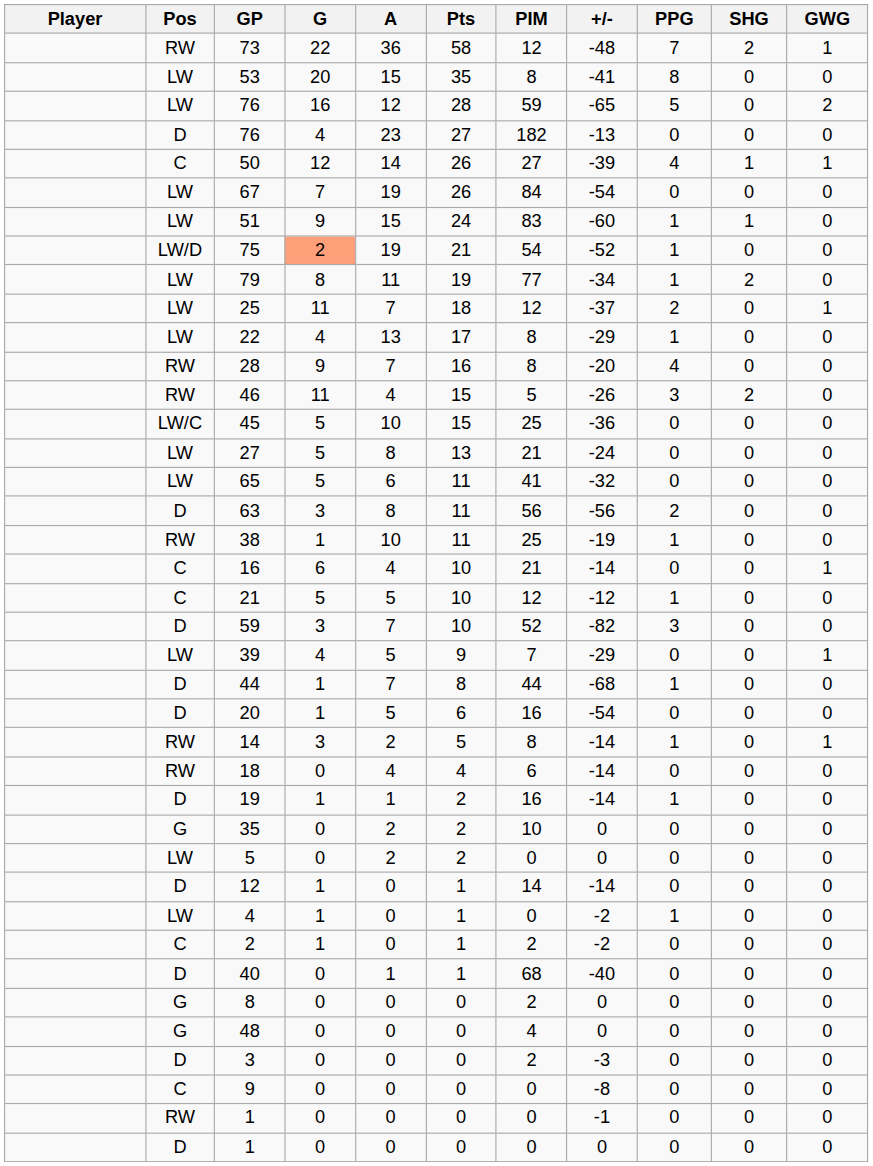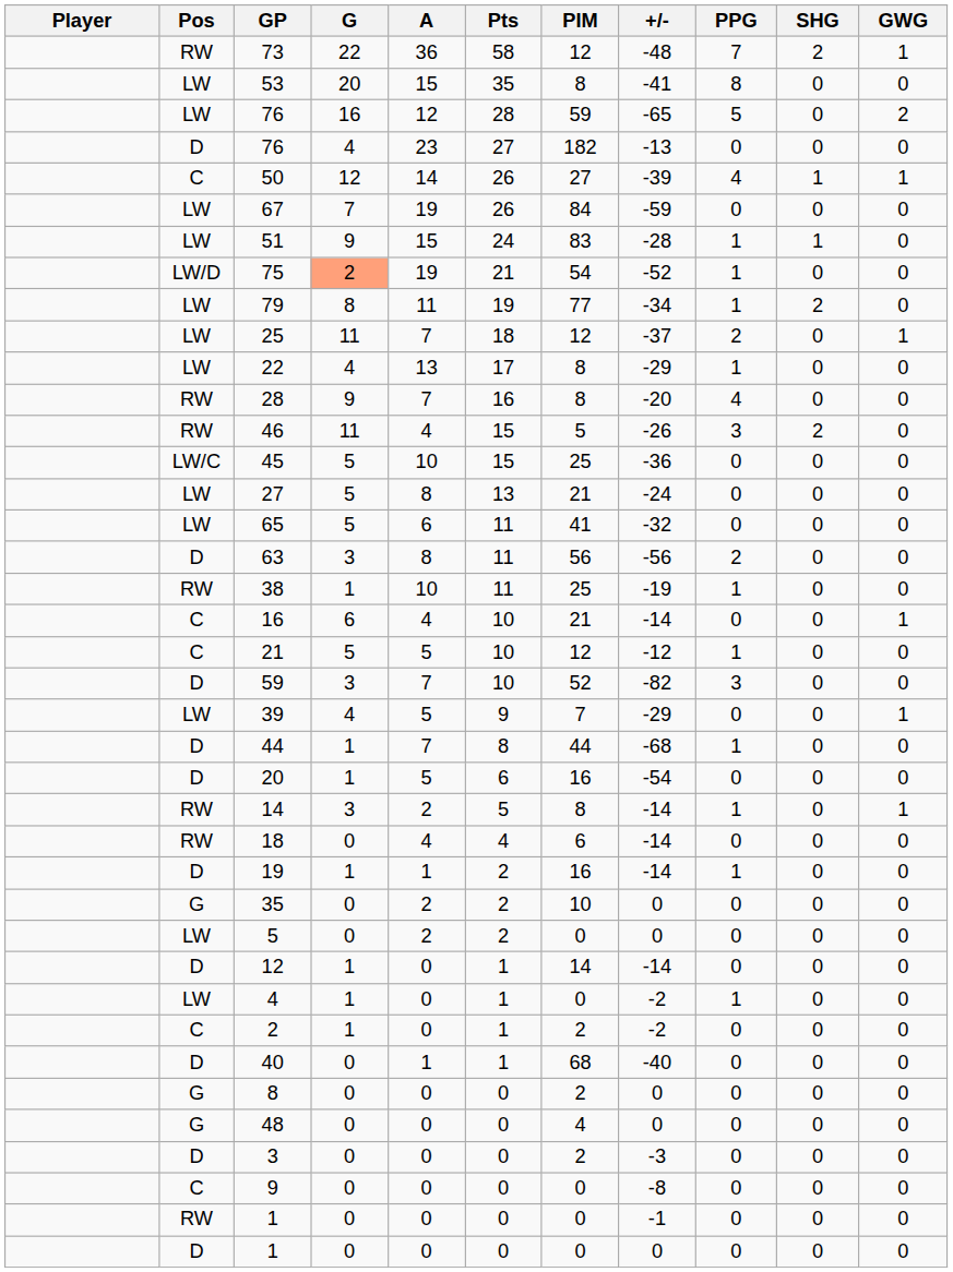 <table class="wikitable sortable" width="60%">
 <tr ALIGN="center">
 <th bgcolor="#DDDDFF" width="10%">Player</th>
 <th bgcolor="#DDDDFF" width="3%" title="Position">Pos</th>
 <th bgcolor="#DDDDFF" width="5%" title="Games played">GP</th>
 <th bgcolor="#DDDDFF" width="5%" title="Goals">G</th>
 <th bgcolor="#DDDDFF" width="5%" title="Assists">A</th>
 <th bgcolor="#DDDDFF" width="5%" title="Points">Pts</th>
 <th bgcolor="#DDDDFF" width="5%" title="Penalties in Minutes">PIM</th>
 <th bgcolor="#DDDDFF" width="5%" title="Plus/minus">+/-</th>
 <th bgcolor="#DDDDFF" width="5%" title="Power Play Goals">PPG</th>
 <th bgcolor="#DDDDFF" width="5%" title="Short-handed Goals">SHG</th>
 <th bgcolor="#DDDDFF" width="5%" title="Game-winning Goals">GWG</th>
 </tr>
 <tr align="center">
 <td align="right"></td>
 <td>RW</td>
 <td>73</td>
 <td>22</td>
 <td>36</td>
 <td>58</td>
 <td>12</td>
 <td>-48</td>
 <td>7</td>
 <td>2</td>
 <td>1</td>
 </tr>
 <tr align="center">
 <td align="right"></td>
 <td>LW</td>
 <td>53</td>
 <td>20</td>
 <td>15</td>
 <td>35</td>
 <td>8</td>
 <td>-41</td>
 <td>8</td>
 <td>0</td>
 <td>0</td>
 </tr>
 <tr align="center">
 <td align="right"></td>
 <td>LW</td>
 <td>76</td>
 <td>16</td>
 <td>12</td>
 <td>28</td>
 <td>59</td>
 <td>-65</td>
 <td>5</td>
 <td>0</td>
 <td>2</td>
 </tr>
 <tr align="center">
 <td align="right"></td>
 <td>D</td>
 <td>76</td>
 <td>4</td>
 <td>23</td>
 <td>27</td>
 <td>182</td>
 <td>-13</td>
 <td>0</td>
 <td>0</td>
 <td>0</td>
 </tr>
 <tr align="center">
 <td align="right"></td>
 <td>C</td>
 <td>50</td>
 <td>12</td>
 <td>14</td>
 <td>26</td>
 <td>27</td>
 <td>-39</td>
 <td>4</td>
 <td>1</td>
 <td>1</td>
 </tr>
 <tr align="center">
 <td align="right"></td>
 <td>LW</td>
 <td>67</td>
 <td>7</td>
 <td>19</td>
 <td>26</td>
 <td>84</td>
-<td>-54</td>
+<td>-59</td>
 <td>0</td>
 <td>0</td>
 <td>0</td>
 </tr>
 <tr align="center">
 <td align="right"></td>
 <td>LW</td>
 <td>51</td>
 <td>9</td>
 <td>15</td>
 <td>24</td>
 <td>83</td>
-<td>-60</td>
+<td>-28</td>
 <td>1</td>
 <td>1</td>
 <td>0</td>
 </tr>
 <tr align="center">
 <td align="right"></td>
 <td>LW/D</td>
 <td>75</td>
 <td style="background: lightsalmon;">2</td>
 <td>19</td>
 <td>21</td>
 <td>54</td>
 <td>-52</td>
 <td>1</td>
 <td>0</td>
 <td>0</td>
 </tr>
 <tr align="center">
 <td align="right"></td>
 <td>LW</td>
 <td>79</td>
 <td>8</td>
 <td>11</td>
 <td>19</td>
 <td>77</td>
 <td>-34</td>
 <td>1</td>
 <td>2</td>
 <td>0</td>
 </tr>
 <tr align="center">
 <td align="right"></td>
 <td>LW</td>
 <td>25</td>
 <td>11</td>
 <td>7</td>
 <td>18</td>
 <td>12</td>
 <td>-37</td>
 <td>2</td>
 <td>0</td>
 <td>1</td>
 </tr>
 <tr align="center">
 <td align="right"></td>
 <td>LW</td>
 <td>22</td>
 <td>4</td>
 <td>13</td>
 <td>17</td>
 <td>8</td>
 <td>-29</td>
 <td>1</td>
 <td>0</td>
 <td>0</td>
 </tr>
 <tr align="center">
 <td align="right"></td>
 <td>RW</td>
 <td>28</td>
 <td>9</td>
 <td>7</td>
 <td>16</td>
 <td>8</td>
 <td>-20</td>
 <td>4</td>
 <td>0</td>
 <td>0</td>
 </tr>
 <tr align="center">
 <td align="right"></td>
 <td>RW</td>
 <td>46</td>
 <td>11</td>
 <td>4</td>
 <td>15</td>
 <td>5</td>
 <td>-26</td>
 <td>3</td>
 <td>2</td>
 <td>0</td>
 </tr>
 <tr align="center">
 <td align="right"></td>
 <td>LW/C</td>
 <td>45</td>
 <td>5</td>
 <td>10</td>
 <td>15</td>
 <td>25</td>
 <td>-36</td>
 <td>0</td>
 <td>0</td>
 <td>0</td>
 </tr>
 <tr align="center">
 <td align="right"></td>
 <td>LW</td>
 <td>27</td>
 <td>5</td>
 <td>8</td>
 <td>13</td>
 <td>21</td>
 <td>-24</td>
 <td>0</td>
 <td>0</td>
 <td>0</td>
 </tr>
 <tr align="center">
 <td align="right"></td>
 <td>LW</td>
 <td>65</td>
 <td>5</td>
 <td>6</td>
 <td>11</td>
 <td>41</td>
 <td>-32</td>
 <td>0</td>
 <td>0</td>
 <td>0</td>
 </tr>
 <tr align="center">
 <td align="right"></td>
 <td>D</td>
 <td>63</td>
 <td>3</td>
 <td>8</td>
 <td>11</td>
 <td>56</td>
 <td>-56</td>
 <td>2</td>
 <td>0</td>
 <td>0</td>
 </tr>
 <tr align="center">
 <td align="right"></td>
 <td>RW</td>
 <td>38</td>
 <td>1</td>
 <td>10</td>
 <td>11</td>
 <td>25</td>
 <td>-19</td>
 <td>1</td>
 <td>0</td>
 <td>0</td>
 </tr>
 <tr align="center">
 <td align="right"></td>
 <td>C</td>
 <td>16</td>
 <td>6</td>
 <td>4</td>
 <td>10</td>
 <td>21</td>
 <td>-14</td>
 <td>0</td>
 <td>0</td>
 <td>1</td>
 </tr>
 <tr align="center">
 <td align="right"></td>
 <td>C</td>
 <td>21</td>
 <td>5</td>
 <td>5</td>
 <td>10</td>
 <td>12</td>
 <td>-12</td>
 <td>1</td>
 <td>0</td>
 <td>0</td>
 </tr>
 <tr align="center">
 <td align="right"></td>
 <td>D</td>
 <td>59</td>
 <td>3</td>
 <td>7</td>
 <td>10</td>
 <td>52</td>
 <td>-82</td>
 <td>3</td>
 <td>0</td>
 <td>0</td>
 </tr>
 <tr align="center">
 <td align="right"></td>
 <td>LW</td>
 <td>39</td>
 <td>4</td>
 <td>5</td>
 <td>9</td>
 <td>7</td>
 <td>-29</td>
 <td>0</td>
 <td>0</td>
 <td>1</td>
 </tr>
 <tr align="center">
 <td align="right"></td>
 <td>D</td>
 <td>44</td>
 <td>1</td>
 <td>7</td>
 <td>8</td>
 <td>44</td>
 <td>-68</td>
 <td>1</td>
 <td>0</td>
 <td>0</td>
 </tr>
 <tr align="center">
 <td align="right"></td>
 <td>D</td>
 <td>20</td>
 <td>1</td>
 <td>5</td>
 <td>6</td>
 <td>16</td>
 <td>-54</td>
 <td>0</td>
 <td>0</td>
 <td>0</td>
 </tr>
 <tr align="center">
 <td align="right"></td>
 <td>RW</td>
 <td>14</td>
 <td>3</td>
 <td>2</td>
 <td>5</td>
 <td>8</td>
 <td>-14</td>
 <td>1</td>
 <td>0</td>
 <td>1</td>
 </tr>
 <tr align="center">
 <td align="right"></td>
 <td>RW</td>
 <td>18</td>
 <td>0</td>
 <td>4</td>
 <td>4</td>
 <td>6</td>
 <td>-14</td>
 <td>0</td>
 <td>0</td>
 <td>0</td>
 </tr>
 <tr align="center">
 <td align="right"></td>
 <td>D</td>
 <td>19</td>
 <td>1</td>
 <td>1</td>
 <td>2</td>
 <td>16</td>
 <td>-14</td>
 <td>1</td>
 <td>0</td>
 <td>0</td>
 </tr>
 <tr align="center">
 <td align="right"></td>
 <td>G</td>
 <td>35</td>
 <td>0</td>
 <td>2</td>
 <td>2</td>
 <td>10</td>
 <td>0</td>
 <td>0</td>
 <td>0</td>
 <td>0</td>
 </tr>
 <tr align="center">
 <td align="right"></td>
 <td>LW</td>
 <td>5</td>
 <td>0</td>
 <td>2</td>
 <td>2</td>
 <td>0</td>
 <td>0</td>
 <td>0</td>
 <td>0</td>
 <td>0</td>
 </tr>
 <tr align="center">
 <td align="right"></td>
 <td>D</td>
 <td>12</td>
 <td>1</td>
 <td>0</td>
 <td>1</td>
 <td>14</td>
 <td>-14</td>
 <td>0</td>
 <td>0</td>
 <td>0</td>
 </tr>
 <tr align="center">
 <td align="right"></td>
 <td>LW</td>
 <td>4</td>
 <td>1</td>
 <td>0</td>
 <td>1</td>
 <td>0</td>
 <td>-2</td>
 <td>1</td>
 <td>0</td>
 <td>0</td>
 </tr>
 <tr align="center">
 <td align="right"></td>
 <td>C</td>
 <td>2</td>
 <td>1</td>
 <td>0</td>
 <td>1</td>
 <td>2</td>
 <td>-2</td>
 <td>0</td>
 <td>0</td>
 <td>0</td>
 </tr>
 <tr align="center">
 <td align="right"></td>
 <td>D</td>
 <td>40</td>
 <td>0</td>
 <td>1</td>
 <td>1</td>
 <td>68</td>
 <td>-40</td>
 <td>0</td>
 <td>0</td>
 <td>0</td>
 </tr>
 <tr align="center">
 <td align="right"></td>
 <td>G</td>
 <td>8</td>
 <td>0</td>
 <td>0</td>
 <td>0</td>
 <td>2</td>
 <td>0</td>
 <td>0</td>
 <td>0</td>
 <td>0</td>
 </tr>
 <tr align="center">
 <td align="right"></td>
 <td>G</td>
 <td>48</td>
 <td>0</td>
 <td>0</td>
 <td>0</td>
 <td>4</td>
 <td>0</td>
 <td>0</td>
 <td>0</td>
 <td>0</td>
 </tr>
 <tr align="center">
 <td align="right"></td>
 <td>D</td>
 <td>3</td>
 <td>0</td>
 <td>0</td>
 <td>0</td>
 <td>2</td>
 <td>-3</td>
 <td>0</td>
 <td>0</td>
 <td>0</td>
 </tr>
 <tr align="center">
 <td align="right"></td>
 <td>C</td>
 <td>9</td>
 <td>0</td>
 <td>0</td>
 <td>0</td>
 <td>0</td>
 <td>-8</td>
 <td>0</td>
 <td>0</td>
 <td>0</td>
 </tr>
 <tr align="center">
 <td align="right"></td>
 <td>RW</td>
 <td>1</td>
 <td>0</td>
 <td>0</td>
 <td>0</td>
 <td>0</td>
 <td>-1</td>
 <td>0</td>
 <td>0</td>
 <td>0</td>
 </tr>
 <tr align="center">
 <td align="right"></td>
 <td>D</td>
 <td>1</td>
 <td>0</td>
 <td>0</td>
 <td>0</td>
 <td>0</td>
 <td>0</td>
 <td>0</td>
 <td>0</td>
 <td>0</td>
 </tr>
 </table>
